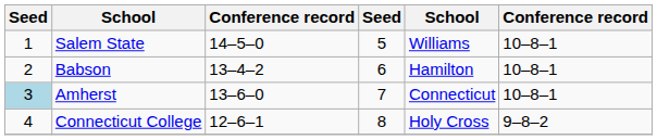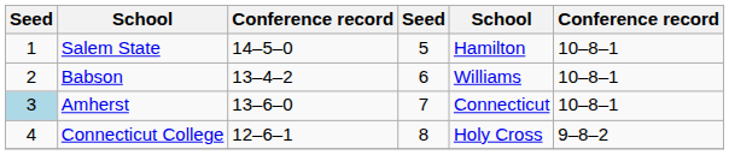 <table class="wikitable">
 <tr>
 <th>Seed</th>
 <th>School</th>
 <th>Conference record</th>
 <th>Seed</th>
 <th>School</th>
 <th>Conference record</th>
 </tr>
 <tr>
 <td align=center>1</td>
 <td><a href='#'>Salem State</a></td>
 <td>14–5–0</td>
 <td align=center>5</td>
-<td><a href='#'>Williams</a></td>
+<td><a href='#'>Hamilton</a></td>
 <td>10–8–1</td>
 </tr>
 <tr>
 <td align=center>2</td>
 <td><a href='#'>Babson</a></td>
 <td>13–4–2</td>
 <td align=center>6</td>
-<td><a href='#'>Hamilton</a></td>
+<td><a href='#'>Williams</a></td>
 <td>10–8–1</td>
 </tr>
 <tr>
 <td align=center style="background: lightblue;">3</td>
 <td><a href='#'>Amherst</a></td>
 <td>13–6–0</td>
 <td align=center>7</td>
 <td><a href='#'>Connecticut</a></td>
 <td>10–8–1</td>
 </tr>
 <tr>
 <td align=center>4</td>
 <td><a href='#'>Connecticut College</a></td>
 <td>12–6–1</td>
 <td align=center>8</td>
 <td><a href='#'>Holy Cross</a></td>
 <td>9–8–2</td>
 </tr>
 <tr>
 </tr>
 </table>
